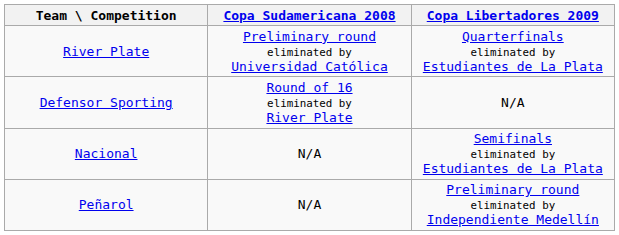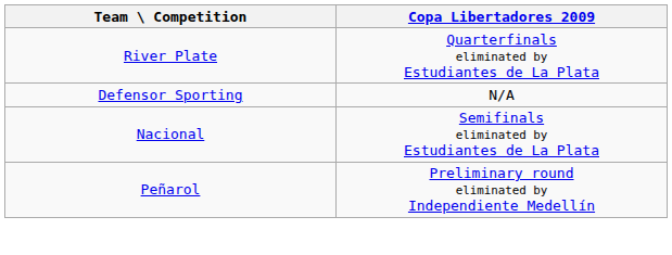 <table class="wikitable">
 <tr>
 <th style="width:20%;">Team \ Competition</th>
-<th style="width:20%;"><a href='#'>Copa Sudamericana 2008</a></th>
 <th style="width:20%;"><a href='#'>Copa Libertadores 2009</a></th>
 </tr>
 <tr style="text-align:center;">
 <td><a href='#'>River Plate</a></td>
-<td><a href='#'>Preliminary round</a> <br> <small>eliminated by </small> <br>  <a href='#'>Universidad Católica</a></td>
 <td><a href='#'>Quarterfinals</a> <br> <small>eliminated by</small> <br>  <a href='#'>Estudiantes de La Plata</a></td>
 </tr>
 <tr style="text-align:center;">
 <td><a href='#'>Defensor Sporting</a></td>
-<td><a href='#'>Round of 16</a> <br> <small>eliminated by </small> <br>  <a href='#'>River Plate</a></td>
 <td>N/A</td>
 </tr>
 <tr style="text-align:center;">
 <td><a href='#'>Nacional</a></td>
-<td>N/A</td>
 <td><a href='#'>Semifinals</a> <br> <small>eliminated by</small> <br>  <a href='#'>Estudiantes de La Plata</a></td>
 </tr>
 <tr style="text-align:center;">
 <td><a href='#'>Peñarol</a></td>
-<td>N/A</td>
 <td><a href='#'>Preliminary round</a> <br> <small>eliminated by</small>  <br>  <a href='#'>Independiente Medellín</a></td>
 </tr>
 </table>
